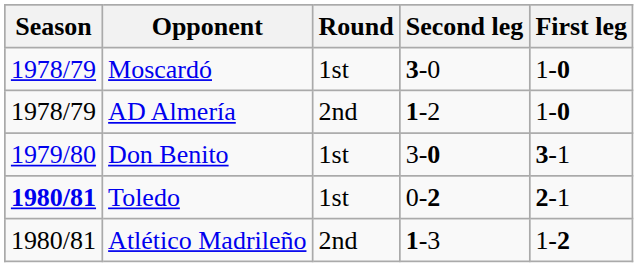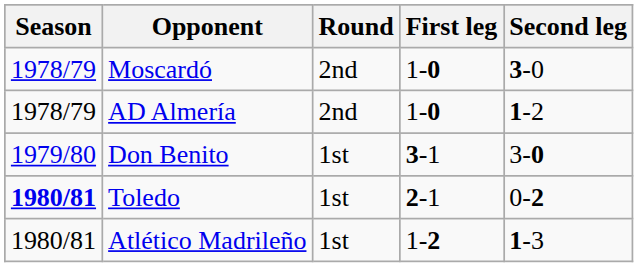 <table class = "wikitable" style = "font-size: 95%">
 <tr ->
 <th>Season</th>
 <th>Opponent</th>
 <th>Round</th>
+<th>First leg</th>
 <th>Second leg</th>
-<th>First leg</th>
 </tr>
 <tr ->
 <td><a href='#'>1978/79</a></td>
 <td><a href='#'>Moscardó</a></td>
-<td>1st</td>
+<td>2nd</td>
+<td>1-<strong>0</strong></td>
 <td><strong>3</strong>-0</td>
-<td>1-<strong>0</strong></td>
 </tr>
 <tr ->
 <td>1978/79</td>
 <td><a href='#'>AD Almería</a></td>
 <td>2nd</td>
+<td>1-<strong>0</strong></td>
 <td><strong>1</strong>-2</td>
-<td>1-<strong>0</strong></td>
 </tr>
 <tr>
 <td><a href='#'>1979/80</a></td>
 <td><a href='#'>Don Benito</a></td>
 <td>1st</td>
+<td><strong>3</strong>-1</td>
 <td>3-<strong>0</strong></td>
-<td><strong>3</strong>-1</td>
 </tr>
 <tr>
 <td><strong><a href='#'>1980/81</a></strong></td>
 <td><a href='#'>Toledo</a></td>
 <td>1st</td>
+<td><strong>2</strong>-1</td>
 <td>0-<strong>2</strong></td>
-<td><strong>2</strong>-1</td>
 </tr>
 <tr>
 <td>1980/81</td>
 <td><a href='#'>Atlético Madrileño</a></td>
-<td>2nd</td>
+<td>1st</td>
+<td>1-<strong>2</strong></td>
 <td><strong>1</strong>-3</td>
-<td>1-<strong>2</strong></td>
 </tr>
 </table>
